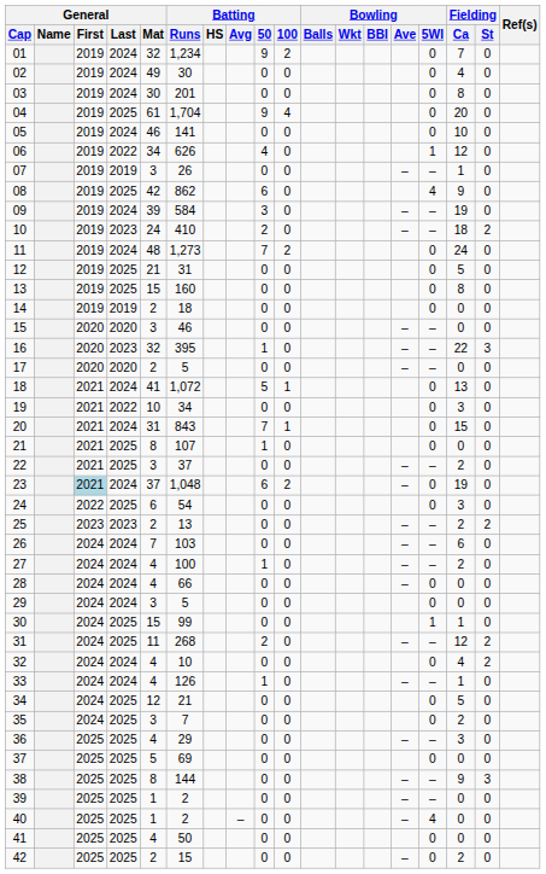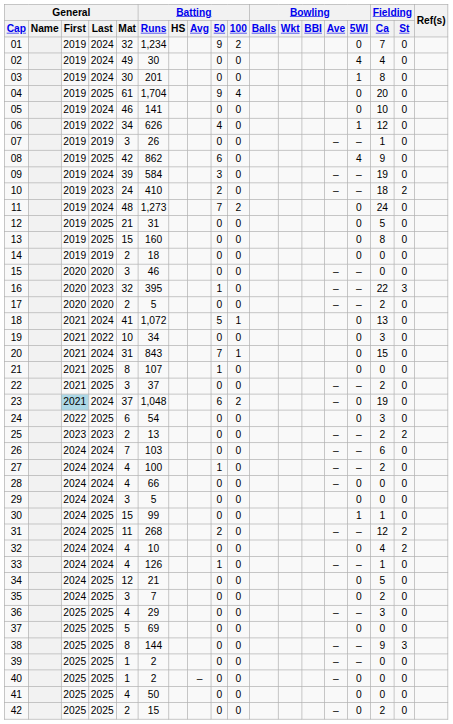 <table class="wikitable sortable plainrowheaders">
 <tr class="unsortable">
 <th scope="col" colspan=5>General</th>
 <th scope="col" colspan=5><a href='#'>Batting</a></th>
 <th scope="col" colspan=5><a href='#'>Bowling</a></th>
 <th scope="col" colspan=2><a href='#'>Fielding</a></th>
 <th scope="col" rowspan=2 class="unsortable">Ref(s)</th>
 </tr>
 <tr align="center">
 <th><a href='#'>Cap</a></th>
 <th>Name</th>
 <th>First</th>
 <th>Last</th>
 <th>Mat</th>
 <th><a href='#'>Runs</a></th>
 <th>HS</th>
 <th><a href='#'>Avg</a></th>
 <th><a href='#'>50</a></th>
 <th><a href='#'>100</a></th>
 <th><a href='#'>Balls</a></th>
 <th><a href='#'>Wkt</a></th>
 <th><a href='#'>BBI</a></th>
 <th><a href='#'>Ave</a></th>
 <th><a href='#'>5WI</a></th>
 <th><a href='#'>Ca</a></th>
 <th><a href='#'>St</a></th>
 </tr>
 <tr align="center">
 <td><span>0</span>1</td>
 <th scope="row"></th>
 <td>2019</td>
 <td>2024</td>
 <td>32</td>
 <td>1,234</td>
 <td></td>
 <td></td>
 <td>9</td>
 <td>2</td>
 <td></td>
 <td></td>
 <td></td>
 <td></td>
 <td>0</td>
 <td>7</td>
 <td>0</td>
 <td></td>
 </tr>
 <tr align="center">
 <td><span>0</span>2</td>
 <th scope="row"></th>
 <td>2019</td>
 <td>2024</td>
 <td>49</td>
 <td>30</td>
 <td></td>
 <td></td>
 <td>0</td>
 <td>0</td>
 <td></td>
 <td></td>
 <td></td>
 <td></td>
-<td>0</td>
+<td>4</td>
 <td>4</td>
 <td>0</td>
 <td></td>
 </tr>
 <tr align="center">
 <td><span>0</span>3</td>
 <th scope="row"></th>
 <td>2019</td>
 <td>2024</td>
 <td>30</td>
 <td>201</td>
 <td></td>
 <td></td>
 <td>0</td>
 <td>0</td>
 <td></td>
 <td></td>
 <td></td>
 <td></td>
-<td>0</td>
+<td>1</td>
 <td>8</td>
 <td>0</td>
 <td></td>
 </tr>
 <tr align="center">
 <td><span>0</span>4</td>
 <th scope="row"></th>
 <td>2019</td>
 <td>2025</td>
 <td>61</td>
 <td>1,704</td>
 <td></td>
 <td></td>
 <td>9</td>
 <td>4</td>
 <td></td>
 <td></td>
 <td></td>
 <td></td>
 <td>0</td>
 <td>20</td>
 <td>0</td>
 <td></td>
 </tr>
 <tr align="center">
 <td><span>0</span>5</td>
 <th scope="row"></th>
 <td>2019</td>
 <td>2024</td>
 <td>46</td>
 <td>141</td>
 <td></td>
 <td></td>
 <td>0</td>
 <td>0</td>
 <td></td>
 <td></td>
 <td></td>
 <td></td>
 <td>0</td>
 <td>10</td>
 <td>0</td>
 <td></td>
 </tr>
 <tr align="center">
 <td><span>0</span>6</td>
 <th scope="row"></th>
 <td>2019</td>
 <td>2022</td>
 <td>34</td>
 <td>626</td>
 <td></td>
 <td></td>
 <td>4</td>
 <td>0</td>
 <td></td>
 <td></td>
 <td></td>
 <td></td>
 <td>1</td>
 <td>12</td>
 <td>0</td>
 <td></td>
 </tr>
 <tr align="center">
 <td><span>0</span>7</td>
 <th scope="row"></th>
 <td>2019</td>
 <td>2019</td>
 <td>3</td>
 <td>26</td>
 <td></td>
 <td></td>
 <td>0</td>
 <td>0</td>
 <td></td>
 <td></td>
 <td></td>
 <td>–</td>
 <td>–</td>
 <td>1</td>
 <td>0</td>
 <td></td>
 </tr>
 <tr align="center">
 <td><span>0</span>8</td>
 <th scope="row"></th>
 <td>2019</td>
 <td>2025</td>
 <td>42</td>
 <td>862</td>
 <td></td>
 <td></td>
 <td>6</td>
 <td>0</td>
 <td></td>
 <td></td>
 <td></td>
 <td></td>
 <td>4</td>
 <td>9</td>
 <td>0</td>
 <td></td>
 </tr>
 <tr align="center">
 <td><span>0</span>9</td>
 <th scope="row"></th>
 <td>2019</td>
 <td>2024</td>
 <td>39</td>
 <td>584</td>
 <td></td>
 <td></td>
 <td>3</td>
 <td>0</td>
 <td></td>
 <td></td>
 <td></td>
 <td>–</td>
 <td>–</td>
 <td>19</td>
 <td>0</td>
 <td></td>
 </tr>
 <tr align="center">
 <td>10</td>
 <th scope="row"></th>
 <td>2019</td>
 <td>2023</td>
 <td>24</td>
 <td>410</td>
 <td></td>
 <td></td>
 <td>2</td>
 <td>0</td>
 <td></td>
 <td></td>
 <td></td>
 <td>–</td>
 <td>–</td>
 <td>18</td>
 <td>2</td>
 <td></td>
 </tr>
 <tr align="center">
 <td>11</td>
 <th scope="row"></th>
 <td>2019</td>
 <td>2024</td>
 <td>48</td>
 <td>1,273</td>
 <td></td>
 <td></td>
 <td>7</td>
 <td>2</td>
 <td></td>
 <td></td>
 <td></td>
 <td></td>
 <td>0</td>
 <td>24</td>
 <td>0</td>
 <td></td>
 </tr>
 <tr align="center">
 <td>12</td>
 <th scope="row"></th>
 <td>2019</td>
 <td>2025</td>
 <td>21</td>
 <td>31</td>
 <td></td>
 <td></td>
 <td>0</td>
 <td>0</td>
 <td></td>
 <td></td>
 <td></td>
 <td></td>
 <td>0</td>
 <td>5</td>
 <td>0</td>
 <td></td>
 </tr>
 <tr align="center">
 <td>13</td>
 <th scope="row"></th>
 <td>2019</td>
 <td>2025</td>
 <td>15</td>
 <td>160</td>
 <td></td>
 <td></td>
 <td>0</td>
 <td>0</td>
 <td></td>
 <td></td>
 <td></td>
 <td></td>
 <td>0</td>
 <td>8</td>
 <td>0</td>
 <td></td>
 </tr>
 <tr align="center">
 <td>14</td>
 <th scope="row"></th>
 <td>2019</td>
 <td>2019</td>
 <td>2</td>
 <td>18</td>
 <td></td>
 <td></td>
 <td>0</td>
 <td>0</td>
 <td></td>
 <td></td>
 <td></td>
 <td></td>
 <td>0</td>
 <td>0</td>
 <td>0</td>
 <td></td>
 </tr>
 <tr align="center">
 <td>15</td>
 <th scope="row"></th>
 <td>2020</td>
 <td>2020</td>
 <td>3</td>
 <td>46</td>
 <td></td>
 <td></td>
 <td>0</td>
 <td>0</td>
 <td></td>
 <td></td>
 <td></td>
 <td>–</td>
 <td>–</td>
 <td>0</td>
 <td>0</td>
 <td></td>
 </tr>
 <tr align="center">
 <td>16</td>
 <th scope="row"></th>
 <td>2020</td>
 <td>2023</td>
 <td>32</td>
 <td>395</td>
 <td></td>
 <td></td>
 <td>1</td>
 <td>0</td>
 <td></td>
 <td></td>
 <td></td>
 <td>–</td>
 <td>–</td>
 <td>22</td>
 <td>3</td>
 <td></td>
 </tr>
 <tr align="center">
 <td>17</td>
 <th scope="row"></th>
 <td>2020</td>
 <td>2020</td>
 <td>2</td>
 <td>5</td>
 <td></td>
 <td></td>
 <td>0</td>
 <td>0</td>
 <td></td>
 <td></td>
 <td></td>
 <td>–</td>
 <td>–</td>
-<td>0</td>
+<td>2</td>
 <td>0</td>
 <td></td>
 </tr>
 <tr align="center">
 <td>18</td>
 <th scope="row"></th>
 <td>2021</td>
 <td>2024</td>
 <td>41</td>
 <td>1,072</td>
 <td></td>
 <td></td>
 <td>5</td>
 <td>1</td>
 <td></td>
 <td></td>
 <td></td>
 <td></td>
 <td>0</td>
 <td>13</td>
 <td>0</td>
 <td></td>
 </tr>
 <tr align="center">
 <td>19</td>
 <th scope="row"></th>
 <td>2021</td>
 <td>2022</td>
 <td>10</td>
 <td>34</td>
 <td></td>
 <td></td>
 <td>0</td>
 <td>0</td>
 <td></td>
 <td></td>
 <td></td>
 <td></td>
 <td>0</td>
 <td>3</td>
 <td>0</td>
 <td></td>
 </tr>
 <tr align="center">
 <td>20</td>
 <th scope="row"></th>
 <td>2021</td>
 <td>2024</td>
 <td>31</td>
 <td>843</td>
 <td></td>
 <td></td>
 <td>7</td>
 <td>1</td>
 <td></td>
 <td></td>
 <td></td>
 <td></td>
 <td>0</td>
 <td>15</td>
 <td>0</td>
 <td></td>
 </tr>
 <tr align="center">
 <td>21</td>
 <th scope="row"></th>
 <td>2021</td>
 <td>2025</td>
 <td>8</td>
 <td>107</td>
 <td></td>
 <td></td>
 <td>1</td>
 <td>0</td>
 <td></td>
 <td></td>
 <td></td>
 <td></td>
 <td>0</td>
 <td>0</td>
 <td>0</td>
 <td></td>
 </tr>
 <tr align="center">
 <td>22</td>
 <th scope="row"></th>
 <td>2021</td>
 <td>2025</td>
 <td>3</td>
 <td>37</td>
 <td></td>
 <td></td>
 <td>0</td>
 <td>0</td>
 <td></td>
 <td></td>
 <td></td>
 <td>–</td>
 <td>–</td>
 <td>2</td>
 <td>0</td>
 <td></td>
 </tr>
 <tr align="center">
 <td>23</td>
 <th scope="row"></th>
 <td style="background: lightblue;">2021</td>
 <td>2024</td>
 <td>37</td>
 <td>1,048</td>
 <td></td>
 <td></td>
 <td>6</td>
 <td>2</td>
 <td></td>
 <td></td>
 <td></td>
 <td>–</td>
 <td>0</td>
 <td>19</td>
 <td>0</td>
 <td></td>
 </tr>
 <tr align="center">
 <td>24</td>
 <th scope="row"></th>
 <td>2022</td>
 <td>2025</td>
 <td>6</td>
 <td>54</td>
 <td></td>
 <td></td>
 <td>0</td>
 <td>0</td>
 <td></td>
 <td></td>
 <td></td>
 <td></td>
 <td>0</td>
 <td>3</td>
 <td>0</td>
 <td></td>
 </tr>
 <tr align="center">
 <td>25</td>
 <th scope="row"></th>
 <td>2023</td>
 <td>2023</td>
 <td>2</td>
 <td>13</td>
 <td></td>
 <td></td>
 <td>0</td>
 <td>0</td>
 <td></td>
 <td></td>
 <td></td>
 <td>–</td>
 <td>–</td>
 <td>2</td>
 <td>2</td>
 <td></td>
 </tr>
 <tr align="center">
 <td>26</td>
 <th scope="row"></th>
 <td>2024</td>
 <td>2024</td>
 <td>7</td>
 <td>103</td>
 <td></td>
 <td></td>
 <td>0</td>
 <td>0</td>
 <td></td>
 <td></td>
 <td></td>
 <td>–</td>
 <td>–</td>
 <td>6</td>
 <td>0</td>
 <td></td>
 </tr>
 <tr align="center">
 <td>27</td>
 <th scope="row"></th>
 <td>2024</td>
 <td>2024</td>
 <td>4</td>
 <td>100</td>
 <td></td>
 <td></td>
 <td>1</td>
 <td>0</td>
 <td></td>
 <td></td>
 <td></td>
 <td>–</td>
 <td>–</td>
 <td>2</td>
 <td>0</td>
 <td></td>
 </tr>
 <tr align="center">
 <td>28</td>
 <th scope="row"></th>
 <td>2024</td>
 <td>2024</td>
 <td>4</td>
 <td>66</td>
 <td></td>
 <td></td>
 <td>0</td>
 <td>0</td>
 <td></td>
 <td></td>
 <td></td>
 <td>–</td>
 <td>0</td>
 <td>0</td>
 <td>0</td>
 <td></td>
 </tr>
 <tr align="center">
 <td>29</td>
 <th scope="row"></th>
 <td>2024</td>
 <td>2024</td>
 <td>3</td>
 <td>5</td>
 <td></td>
 <td></td>
 <td>0</td>
 <td>0</td>
 <td></td>
 <td></td>
 <td></td>
 <td></td>
 <td>0</td>
 <td>0</td>
 <td>0</td>
 <td></td>
 </tr>
 <tr align="center">
 <td>30</td>
 <th scope="row"></th>
 <td>2024</td>
 <td>2025</td>
 <td>15</td>
 <td>99</td>
 <td></td>
 <td></td>
 <td>0</td>
 <td>0</td>
 <td></td>
 <td></td>
 <td></td>
 <td></td>
 <td>1</td>
 <td>1</td>
 <td>0</td>
 <td></td>
 </tr>
 <tr align="center">
 <td>31</td>
 <th scope="row"></th>
 <td>2024</td>
 <td>2025</td>
 <td>11</td>
 <td>268</td>
 <td></td>
 <td></td>
 <td>2</td>
 <td>0</td>
 <td></td>
 <td></td>
 <td></td>
 <td>–</td>
 <td>–</td>
 <td>12</td>
 <td>2</td>
 <td></td>
 </tr>
 <tr align="center">
 <td>32</td>
 <th scope="row"></th>
 <td>2024</td>
 <td>2024</td>
 <td>4</td>
 <td>10</td>
 <td></td>
 <td></td>
 <td>0</td>
 <td>0</td>
 <td></td>
 <td></td>
 <td></td>
 <td></td>
 <td>0</td>
 <td>4</td>
 <td>2</td>
 <td></td>
 </tr>
 <tr align="center">
 <td>33</td>
 <th scope="row"></th>
 <td>2024</td>
 <td>2024</td>
 <td>4</td>
 <td>126</td>
 <td></td>
 <td></td>
 <td>1</td>
 <td>0</td>
 <td></td>
 <td></td>
 <td></td>
 <td>–</td>
 <td>–</td>
 <td>1</td>
 <td>0</td>
 <td></td>
 </tr>
 <tr align="center">
 <td>34</td>
 <th scope="row"></th>
 <td>2024</td>
 <td>2025</td>
 <td>12</td>
 <td>21</td>
 <td></td>
 <td></td>
 <td>0</td>
 <td>0</td>
 <td></td>
 <td></td>
 <td></td>
 <td></td>
 <td>0</td>
 <td>5</td>
 <td>0</td>
 <td></td>
 </tr>
 <tr align="center">
 <td>35</td>
 <th scope="row"></th>
 <td>2024</td>
 <td>2025</td>
 <td>3</td>
 <td>7</td>
 <td></td>
 <td></td>
 <td>0</td>
 <td>0</td>
 <td></td>
 <td></td>
 <td></td>
 <td></td>
 <td>0</td>
 <td>2</td>
 <td>0</td>
 <td></td>
 </tr>
 <tr align="center">
 <td>36</td>
 <th scope="row"></th>
 <td>2025</td>
 <td>2025</td>
 <td>4</td>
 <td>29</td>
 <td></td>
 <td></td>
 <td>0</td>
 <td>0</td>
 <td></td>
 <td></td>
 <td></td>
 <td>–</td>
 <td>–</td>
 <td>3</td>
 <td>0</td>
 <td></td>
 </tr>
 <tr align="center">
 <td>37</td>
 <th scope="row"></th>
 <td>2025</td>
 <td>2025</td>
 <td>5</td>
 <td>69</td>
 <td></td>
 <td></td>
 <td>0</td>
 <td>0</td>
 <td></td>
 <td></td>
 <td></td>
 <td></td>
 <td>0</td>
 <td>0</td>
 <td>0</td>
 <td></td>
 </tr>
 <tr align="center">
 <td>38</td>
 <th scope="row"></th>
 <td>2025</td>
 <td>2025</td>
 <td>8</td>
 <td>144</td>
 <td></td>
 <td></td>
 <td>0</td>
 <td>0</td>
 <td></td>
 <td></td>
 <td></td>
 <td>–</td>
 <td>–</td>
 <td>9</td>
 <td>3</td>
 <td></td>
 </tr>
 <tr align="center">
 <td>39</td>
 <th scope="row"></th>
 <td>2025</td>
 <td>2025</td>
 <td>1</td>
 <td>2</td>
 <td></td>
 <td></td>
 <td>0</td>
 <td>0</td>
 <td></td>
 <td></td>
 <td></td>
 <td>–</td>
 <td>–</td>
 <td>0</td>
 <td>0</td>
 <td></td>
 </tr>
 <tr align="center">
 <td>40</td>
 <th scope="row"></th>
 <td>2025</td>
 <td>2025</td>
 <td>1</td>
 <td>2</td>
 <td></td>
 <td>–</td>
 <td>0</td>
 <td>0</td>
 <td></td>
 <td></td>
 <td></td>
 <td>–</td>
-<td>4</td>
+<td>0</td>
 <td>0</td>
 <td>0</td>
 <td></td>
 </tr>
 <tr align="center">
 <td>41</td>
 <th scope="row"></th>
 <td>2025</td>
 <td>2025</td>
 <td>4</td>
 <td>50</td>
 <td></td>
 <td></td>
 <td>0</td>
 <td>0</td>
 <td></td>
 <td></td>
 <td></td>
 <td></td>
 <td>0</td>
 <td>0</td>
 <td>0</td>
 <td></td>
 </tr>
 <tr align="center">
 <td>42</td>
 <th scope="row"></th>
 <td>2025</td>
 <td>2025</td>
 <td>2</td>
 <td>15</td>
 <td></td>
 <td></td>
 <td>0</td>
 <td>0</td>
 <td></td>
 <td></td>
 <td></td>
 <td>–</td>
 <td>0</td>
 <td>2</td>
 <td>0</td>
 <td></td>
 </tr>
 </table>
